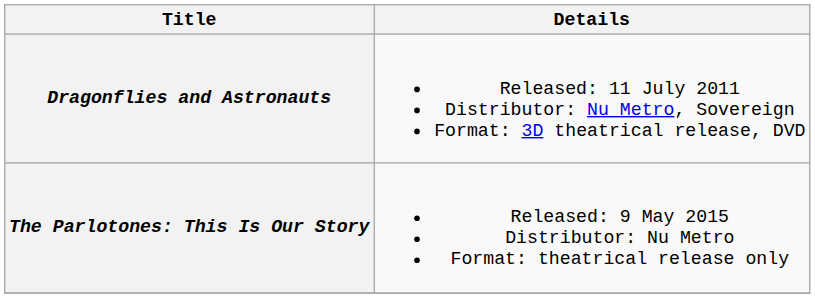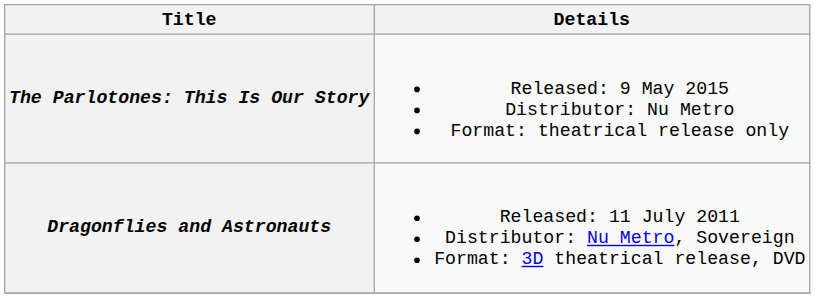 <table class="wikitable plainrowheaders" style="text-align:center;">
 <tr>
 <th scope="col" style="width:em;">Title</th>
 <th scope="col" style="width:em;">Details</th>
 </tr>
 <tr>
+<th scope="row"><em>The Parlotones: This Is Our Story</em></th>
+<td><br><ul><li>Released: 9 May 2015</li><li>Distributor: Nu Metro</li><li>Format: theatrical release only</li></ul></td>
+</tr>
+<tr>
 <th scope="row"><em>Dragonflies and Astronauts</em></th>
 <td><br><ul><li>Released: 11 July 2011</li><li>Distributor: <a href='#'>Nu Metro</a>, Sovereign</li><li>Format: <a href='#'>3D</a> theatrical release, DVD</li></ul></td>
 </tr>
 <tr>
-<th scope="row"><em>The Parlotones: This Is Our Story</em></th>
-<td><br><ul><li>Released: 9 May 2015</li><li>Distributor: Nu Metro</li><li>Format: theatrical release only</li></ul></td>
-</tr>
-<tr>
 </tr>
 </table>
